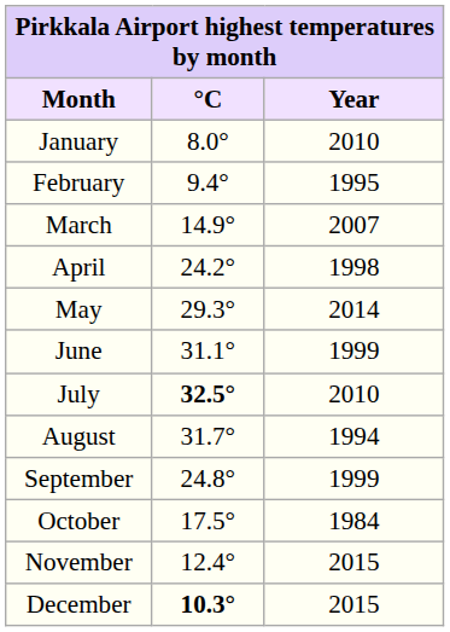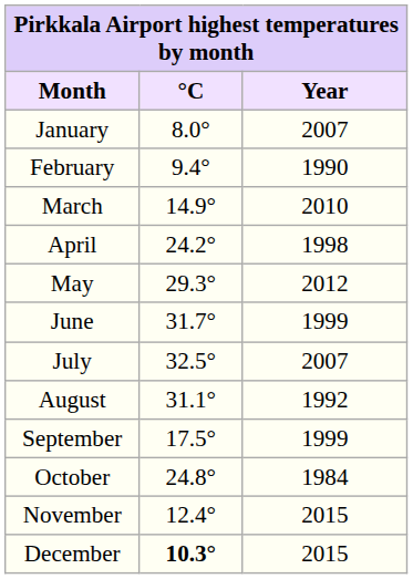 <table class="wikitable" style="font-size:95%; text-align:center; background:#FFFFF3">
 <tr>
 <td style="background:#ddcdfa; width:20px;" colspan="4"><strong> Pirkkala Airport highest temperatures by month</strong></td>
 </tr>
 <tr>
 <th style="width:80px; background:#f1e1ff;">Month</th>
 <th style="width:60px; background:#f1e1ff;">°C</th>
 <th style="width:100px; background:#f1e1ff;">Year</th>
 </tr>
 <tr>
 <td>January</td>
 <td>8.0°</td>
-<td>2010</td>
+<td>2007</td>
 </tr>
 <tr>
 <td>February</td>
 <td>9.4°</td>
-<td>1995</td>
+<td>1990</td>
 </tr>
 <tr>
 <td>March</td>
 <td>14.9°</td>
-<td>2007</td>
+<td>2010</td>
 </tr>
 <tr>
 <td>April</td>
 <td>24.2°</td>
 <td>1998</td>
 </tr>
 <tr>
 <td>May</td>
 <td>29.3°</td>
-<td>2014</td>
+<td>2012</td>
 </tr>
 <tr>
 <td>June</td>
-<td>31.1°</td>
+<td>31.7°</td>
 <td>1999</td>
 </tr>
 <tr>
 <td>July</td>
-<td><strong>32.5°</strong></td>
-<td>2010</td>
+<td>32.5°</td>
+<td>2007</td>
 </tr>
 <tr>
 <td>August</td>
-<td>31.7°</td>
-<td>1994</td>
+<td>31.1°</td>
+<td>1992</td>
 </tr>
 <tr>
 <td>September</td>
-<td>24.8°</td>
+<td>17.5°</td>
 <td>1999</td>
 </tr>
 <tr>
 <td>October</td>
-<td>17.5°</td>
+<td>24.8°</td>
 <td>1984</td>
 </tr>
 <tr>
 <td>November</td>
 <td>12.4°</td>
 <td>2015</td>
 </tr>
 <tr>
 <td>December</td>
 <td><strong>10.3°</strong></td>
 <td>2015</td>
 </tr>
 </table>
